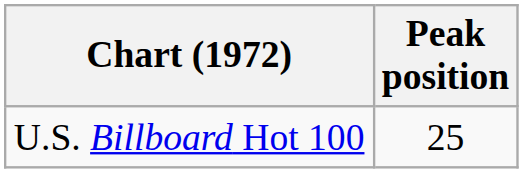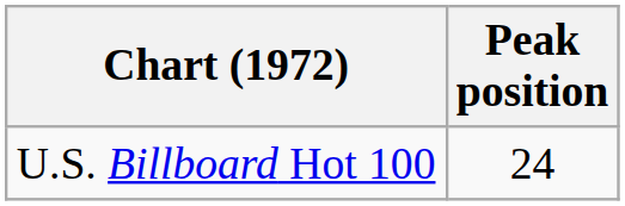 <table class="wikitable">
 <tr>
 <th>Chart (1972)</th>
 <th>Peak<br>position</th>
 </tr>
 <tr>
 <td>U.S. <a href='#'><em>Billboard</em> Hot 100</a></td>
-<td align="center">25</td>
+<td align="center">24</td>
 </tr>
 </table>
